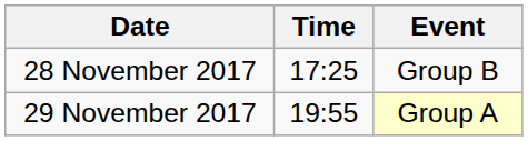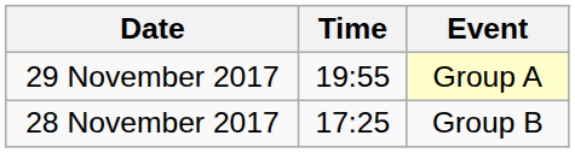 <table class = "wikitable" style="text-align:center;">
 <tr>
 <th width=150>Date</th>
 <th width=50>Time</th>
 <th width=80>Event</th>
 </tr>
 <tr>
+<td>29 November 2017</td>
+<td>19:55</td>
+<td bgcolor=ffffcc>Group A</td>
+</tr>
+<tr>
 <td>28 November 2017</td>
 <td>17:25</td>
 <td>Group B</td>
 </tr>
-<tr>
-<td>29 November 2017</td>
-<td>19:55</td>
-<td bgcolor=ffffcc>Group A</td>
-</tr>
 </table>
